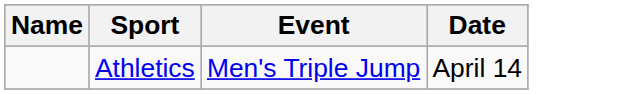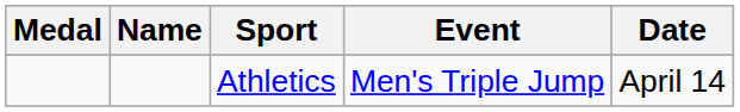 <table class="wikitable sortable">
 <tr>
+<th>Medal</th>
 <th>Name</th>
 <th>Sport</th>
 <th>Event</th>
 <th>Date</th>
 </tr>
 <tr>
 <td></td>
+<td></td>
 <td><a href='#'>Athletics</a></td>
 <td><a href='#'>Men's Triple Jump</a></td>
 <td>April 14</td>
 </tr>
 </table>
